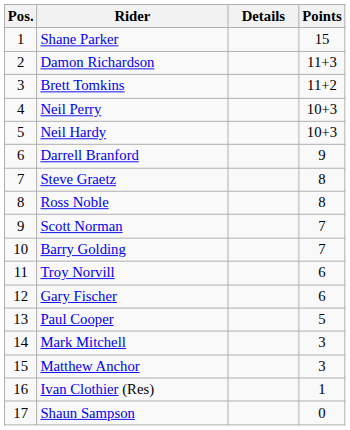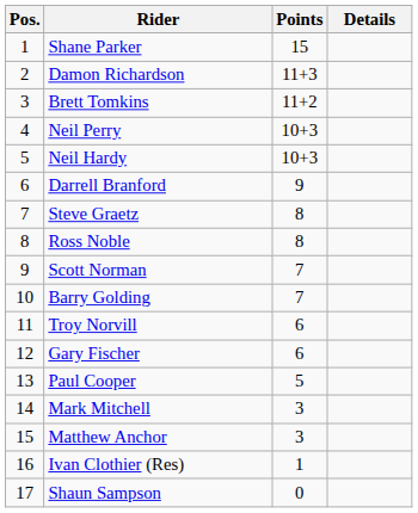 <table class=wikitable>
 <tr>
 <th width=25px>Pos.</th>
 <th width=200px>Rider</th>
+<th width=40px>Points</th>
 <th width=70px>Details</th>
-<th width=40px>Points</th>
 </tr>
 <tr align=center >
 <td>1</td>
 <td align=left><a href='#'>Shane Parker</a></td>
+<td>15</td>
 <td></td>
-<td>15</td>
 </tr>
 <tr align=center >
 <td>2</td>
 <td align=left><a href='#'>Damon Richardson</a></td>
+<td>11+3</td>
 <td></td>
-<td>11+3</td>
 </tr>
 <tr align=center>
 <td>3</td>
 <td align=left><a href='#'>Brett Tomkins</a></td>
+<td>11+2</td>
 <td></td>
-<td>11+2</td>
 </tr>
 <tr align=center>
 <td>4</td>
 <td align=left><a href='#'>Neil Perry</a></td>
+<td>10+3</td>
 <td></td>
-<td>10+3</td>
 </tr>
 <tr align=center>
 <td>5</td>
 <td align=left><a href='#'>Neil Hardy</a></td>
+<td>10+3</td>
 <td></td>
-<td>10+3</td>
 </tr>
 <tr align=center>
 <td>6</td>
 <td align=left><a href='#'>Darrell Branford</a></td>
+<td>9</td>
 <td></td>
-<td>9</td>
 </tr>
 <tr align=center>
 <td>7</td>
 <td align=left><a href='#'>Steve Graetz</a></td>
+<td>8</td>
 <td></td>
-<td>8</td>
 </tr>
 <tr align=center>
 <td>8</td>
 <td align=left><a href='#'>Ross Noble</a></td>
+<td>8</td>
 <td></td>
-<td>8</td>
 </tr>
 <tr align=center>
 <td>9</td>
 <td align=left><a href='#'>Scott Norman</a></td>
+<td>7</td>
 <td></td>
-<td>7</td>
 </tr>
 <tr align=center>
 <td>10</td>
 <td align=left><a href='#'>Barry Golding</a></td>
+<td>7</td>
 <td></td>
-<td>7</td>
 </tr>
 <tr align=center>
 <td>11</td>
 <td align=left><a href='#'>Troy Norvill</a></td>
+<td>6</td>
 <td></td>
-<td>6</td>
 </tr>
 <tr align=center>
 <td>12</td>
 <td align=left><a href='#'>Gary Fischer</a></td>
+<td>6</td>
 <td></td>
-<td>6</td>
 </tr>
 <tr align=center>
 <td>13</td>
 <td align=left><a href='#'>Paul Cooper</a></td>
+<td>5</td>
 <td></td>
-<td>5</td>
 </tr>
 <tr align=center>
 <td>14</td>
 <td align=left><a href='#'>Mark Mitchell</a></td>
+<td>3</td>
 <td></td>
-<td>3</td>
 </tr>
 <tr align=center>
 <td>15</td>
 <td align=left><a href='#'>Matthew Anchor</a></td>
+<td>3</td>
 <td></td>
-<td>3</td>
 </tr>
 <tr align=center>
 <td>16</td>
 <td align=left><a href='#'>Ivan Clothier</a> (Res)</td>
+<td>1</td>
 <td></td>
-<td>1</td>
 </tr>
 <tr align=center>
 <td>17</td>
 <td align=left><a href='#'>Shaun Sampson</a></td>
+<td>0</td>
 <td></td>
-<td>0</td>
 </tr>
 </table>
